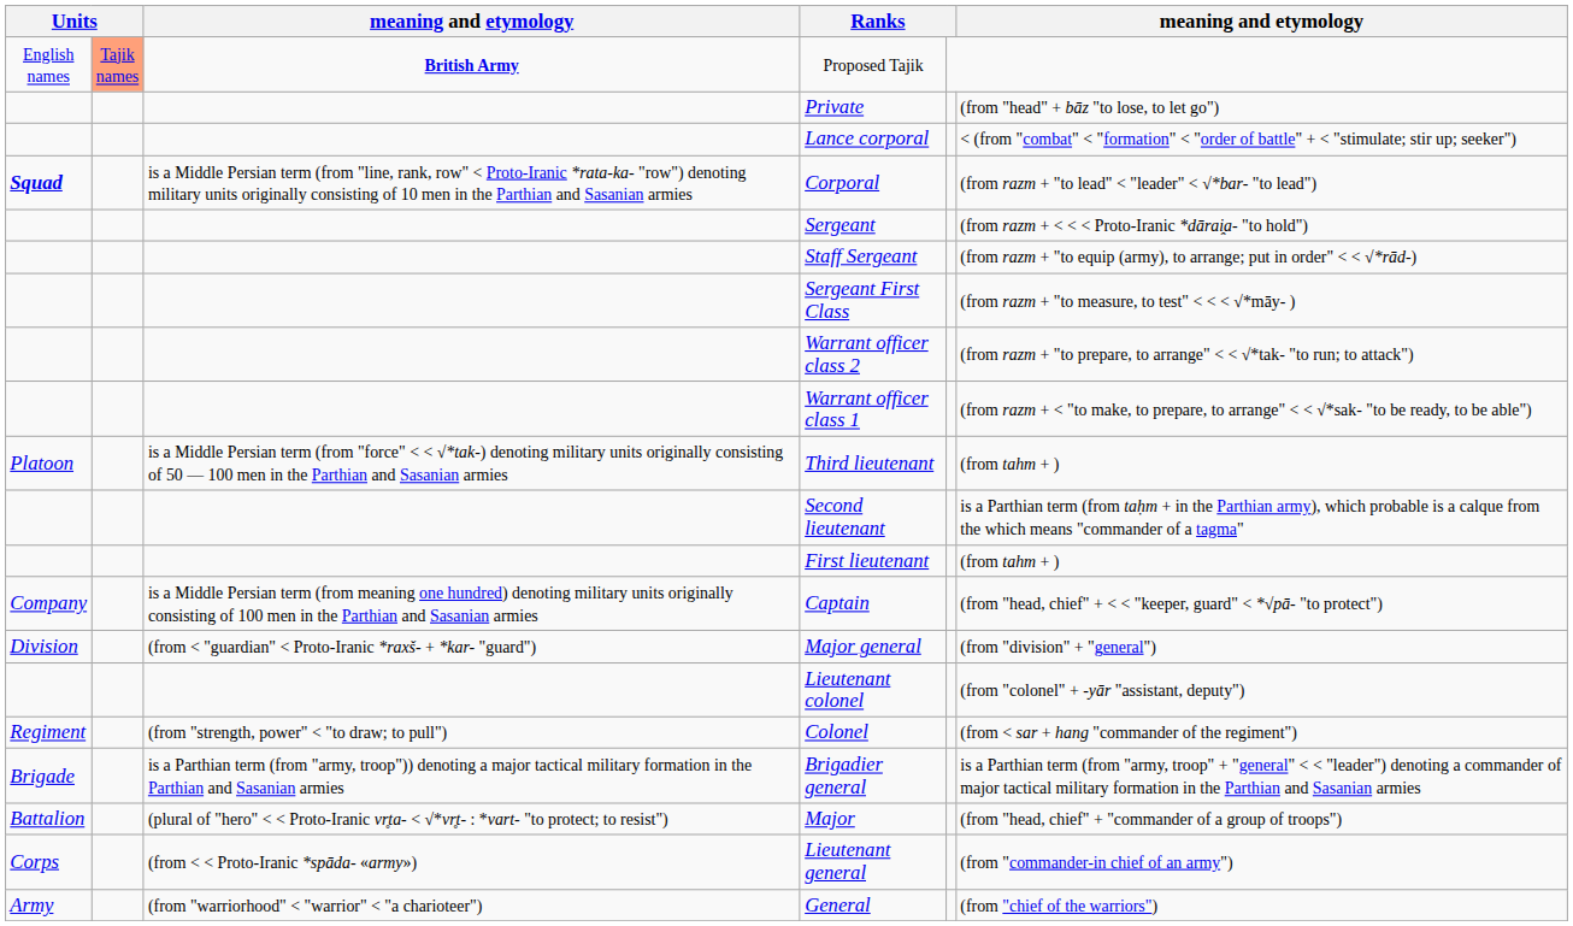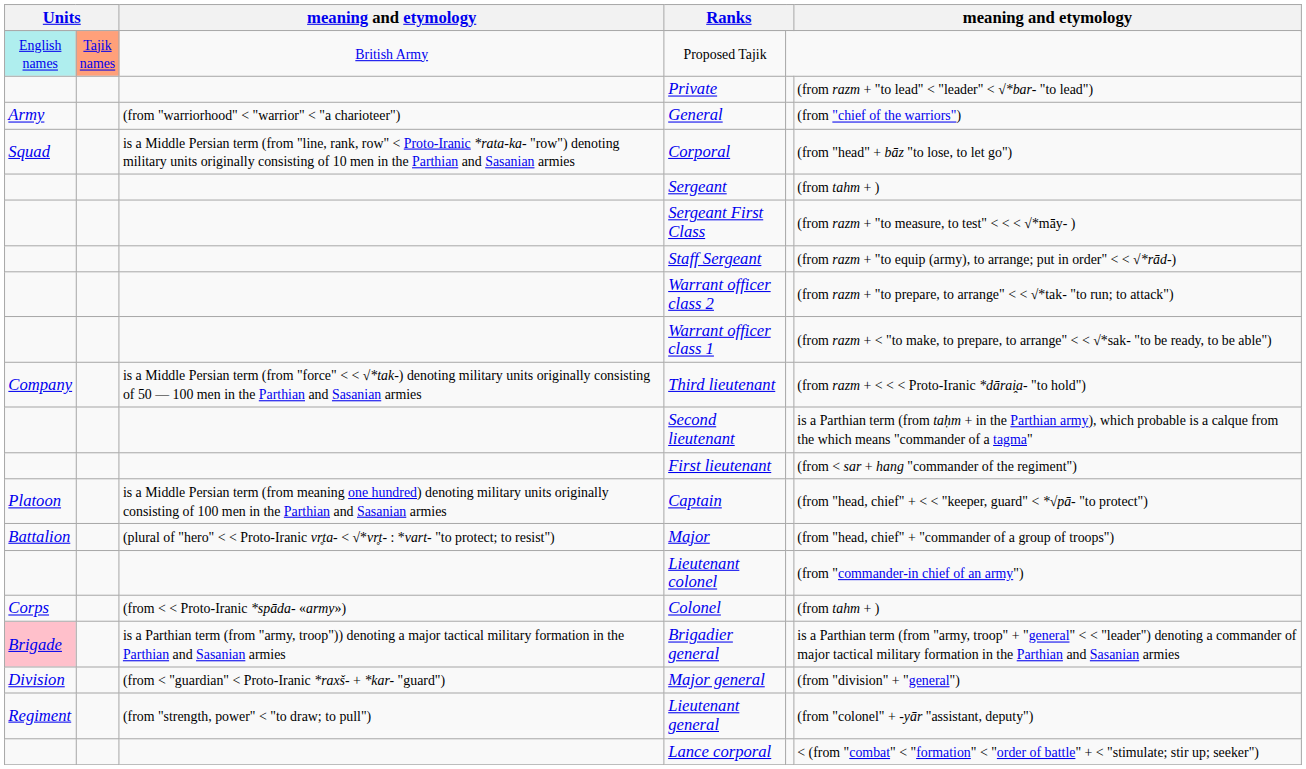 <table class="wikitable">
 <tr>
 <th colspan="2"><a href='#'>Units</a></th>
 <th rowspan="2"><a href='#'>meaning</a> and <a href='#'>etymology</a></th>
 <th colspan="2"><a href='#'>Ranks</a></th>
 <th rowspan="2">meaning and etymology</th>
 </tr>
 <tr>
 </tr>
 <tr align="center">
-<td><small><a href='#'>English<br>names</a></small></td>
+<td style="background: paleturquoise;"><small><a href='#'>English<br>names</a></small></td>
 <td style="background: lightsalmon;"><small><a href='#'>Tajik<br>names</a></small></td>
-<td><strong><small><a href='#'>British Army</a></small></strong></td>
+<td><small><a href='#'>British Army</a></small></td>
 <td><small>Proposed Tajik</small></td>
 </tr>
 <tr>
 <td></td>
 <td></td>
 <td></td>
 <td><em><a href='#'>Private</a></em></td>
 <td><em></em></td>
-<td><small> (from  "head" + <em>bāz</em> "to lose, to let go")</small></td>
+<td><small> (from <em>razm</em> +  "to lead" <  "leader" < √<em>*bar-</em> "to lead")</small></td>
 </tr>
 <tr>
+<td><em><a href='#'>Army</a></em></td>
 <td></td>
+<td><small> (from  "warriorhood" <  "warrior" <  "a charioteer")</small></td>
+<td><em><a href='#'>General</a></em></td>
 <td></td>
-<td></td>
-<td><em><a href='#'>Lance corporal</a></em></td>
-<td></td>
-<td><small> <  (from  "<a href='#'>combat</a>" <  "<a href='#'>formation</a>" <  "<a href='#'>order of battle</a>" +  <  "stimulate; stir up; seeker")</small></td>
+<td><small> (from  <a href='#'>"chief of the warriors"</a>)</small></td>
 </tr>
 <tr>
-<td><strong><em><a href='#'>Squad</a></em></strong></td>
+<td><em><a href='#'>Squad</a></em></td>
 <td></td>
 <td><small> is a Middle Persian term (from  "line, rank, row" < <a href='#'>Proto-Iranic</a> <em>*rata-ka-</em> "row") denoting military units originally consisting of 10 men in the <a href='#'>Parthian</a> and <a href='#'>Sasanian</a> armies</small></td>
 <td><em><a href='#'>Corporal</a></em></td>
 <td></td>
-<td><small> (from <em>razm</em> +  "to lead" <  "leader" < √<em>*bar-</em> "to lead")</small></td>
+<td><small> (from  "head" + <em>bāz</em> "to lose, to let go")</small></td>
 </tr>
 <tr>
 <td></td>
 <td></td>
 <td></td>
 <td><em><a href='#'>Sergeant</a></em></td>
 <td></td>
-<td><small> (from <em>razm</em> +  <  <  < Proto-Iranic <em>*dārai̯a-</em> "to hold")</small></td>
+<td><small> (from <em>tahm</em> + )</small></td>
+</tr>
+<tr>
+<td></td>
+<td></td>
+<td></td>
+<td><em><a href='#'>Sergeant First Class</a></em></td>
+<td></td>
+<td><small> (from <em>razm</em> +  "to measure, to test" <  <  < √*māy- )</small></td>
 </tr>
 <tr>
 <td></td>
 <td></td>
 <td></td>
 <td><em><a href='#'>Staff Sergeant</a></em></td>
 <td></td>
 <td><small> (from <em>razm</em> +  "to equip (army), to arrange; put in order" <  < √<em>*rād-</em>)</small></td>
-</tr>
-<tr>
-<td></td>
-<td></td>
-<td></td>
-<td><em><a href='#'>Sergeant First Class</a></em></td>
-<td></td>
-<td><small> (from <em>razm</em> +  "to measure, to test" <  <  < √*māy- )</small></td>
 </tr>
 <tr>
 <td></td>
 <td></td>
 <td></td>
 <td><em><a href='#'>Warrant officer class 2</a></em></td>
 <td></td>
 <td><small> (from <em>razm</em> +  "to prepare, to arrange" <  < √*tak- "to run; to attack")</small></td>
 </tr>
 <tr>
 <td></td>
 <td></td>
 <td></td>
 <td><em><a href='#'>Warrant officer class 1</a></em></td>
 <td></td>
 <td><small> (from <em>razm</em> +  <  "to make, to prepare, to arrange" <  < √*sak- "to be ready, to be able")</small></td>
 </tr>
 <tr>
-<td><em><a href='#'>Platoon</a></em></td>
+<td><em><a href='#'>Company</a></em></td>
 <td></td>
 <td><small> is a Middle Persian term (from  "force" <  < √<em>*tak-</em>) denoting military units originally consisting of 50 — 100 men in the <a href='#'>Parthian</a> and <a href='#'>Sasanian</a> armies</small></td>
 <td><em><a href='#'>Third lieutenant</a></em></td>
 <td></td>
-<td><small> (from <em>tahm</em> + )</small></td>
+<td><small> (from <em>razm</em> +  <  <  < Proto-Iranic <em>*dārai̯a-</em> "to hold")</small></td>
 </tr>
 <tr>
 <td></td>
 <td></td>
 <td></td>
 <td><em><a href='#'>Second lieutenant</a></em></td>
 <td></td>
 <td><small> is a Parthian term (from <em>taḥm</em> +   in the <a href='#'>Parthian army</a>), which probable is a calque from the  which means "commander of a <a href='#'>tagma</a>"</small></td>
 </tr>
 <tr>
 <td></td>
 <td></td>
 <td></td>
 <td><em><a href='#'>First lieutenant</a></em></td>
 <td></td>
-<td><small> (from <em>tahm</em> + )</small></td>
+<td><small> (from  < <em>sar</em> + <em>hang</em> "commander of the regiment")</small></td>
 </tr>
 <tr>
-<td><em><a href='#'>Company</a></em></td>
+<td><em><a href='#'>Platoon</a></em></td>
 <td></td>
 <td><small> is a Middle Persian term (from  meaning <a href='#'>one hundred</a>) denoting military units originally consisting of 100 men in the <a href='#'>Parthian</a> and <a href='#'>Sasanian</a> armies</small></td>
 <td><em><a href='#'>Captain</a></em></td>
 <td></td>
 <td><small> (from  "head, chief" +  <  <  "keeper, guard" < <em>*√pā-</em> "to protect")</small></td>
+</tr>
+<tr>
+<td><em><a href='#'>Battalion</a></em></td>
+<td></td>
+<td><small> (plural of  "hero" <  < Proto-Iranic <em>vr̥ta-</em> < √*<em>vr̥t-</em> : *<em>vart-</em> "to protect; to resist")</small></td>
+<td><em><a href='#'>Major</a></em></td>
+<td></td>
+<td><small> (from  "head, chief" +  "commander of a group of troops")</small></td>
+</tr>
+<tr>
+<td></td>
+<td></td>
+<td></td>
+<td><em><a href='#'>Lieutenant colonel</a></em></td>
+<td></td>
+<td><small> (from  "<a href='#'>commander-in chief of an army</a>")</small></td>
+</tr>
+<tr>
+<td><em><a href='#'>Corps</a></em></td>
+<td></td>
+<td><small> (from  <  < Proto-Iranic <em>*spāda-</em> «<em>army</em>»)</small></td>
+<td><em><a href='#'>Colonel</a></em></td>
+<td></td>
+<td><small> (from <em>tahm</em> + )</small></td>
+</tr>
+<tr>
+<td style="background: pink;"><em><a href='#'>Brigade</a></em></td>
+<td></td>
+<td><small> is a Parthian term (from  "army, troop")) denoting a major tactical military formation in the <a href='#'>Parthian</a> and <a href='#'>Sasanian</a> armies</small></td>
+<td><em><a href='#'>Brigadier general</a></em></td>
+<td></td>
+<td><small>  is a Parthian term (from  "army, troop" +  "<a href='#'>general</a>" <  <  "leader") denoting a commander of major tactical military formation in the <a href='#'>Parthian</a> and <a href='#'>Sasanian</a> armies</small></td>
 </tr>
 <tr>
 <td><em><a href='#'>Division</a></em></td>
 <td></td>
 <td><small> (from  <  "guardian" < Proto-Iranic <em>*raxš-</em> + <em>*kar-</em> "guard")</small></td>
 <td><em><a href='#'>Major general</a></em></td>
 <td></td>
 <td><small> (from  "division" +  "<a href='#'>general</a>")</small></td>
 </tr>
 <tr>
+<td><em><a href='#'>Regiment</a></em></td>
 <td></td>
-<td></td>
-<td></td>
-<td><em><a href='#'>Lieutenant colonel</a></em></td>
+<td><small> (from  "strength, power" <  "to draw; to pull")</small></td>
+<td><em><a href='#'>Lieutenant general</a></em></td>
 <td></td>
 <td><small> (from  "colonel" + <em>-yār</em> "assistant, deputy")</small></td>
 </tr>
 <tr>
-<td><em><a href='#'>Regiment</a></em></td>
 <td></td>
-<td><small> (from  "strength, power" <  "to draw; to pull")</small></td>
-<td><em><a href='#'>Colonel</a></em></td>
 <td></td>
-<td><small> (from  < <em>sar</em> + <em>hang</em> "commander of the regiment")</small></td>
-</tr>
-<tr>
-<td><em><a href='#'>Brigade</a></em></td>
 <td></td>
-<td><small> is a Parthian term (from  "army, troop")) denoting a major tactical military formation in the <a href='#'>Parthian</a> and <a href='#'>Sasanian</a> armies</small></td>
-<td><em><a href='#'>Brigadier general</a></em></td>
+<td><em><a href='#'>Lance corporal</a></em></td>
 <td></td>
-<td><small>  is a Parthian term (from  "army, troop" +  "<a href='#'>general</a>" <  <  "leader") denoting a commander of major tactical military formation in the <a href='#'>Parthian</a> and <a href='#'>Sasanian</a> armies</small></td>
-</tr>
-<tr>
-<td><em><a href='#'>Battalion</a></em></td>
-<td></td>
-<td><small> (plural of  "hero" <  < Proto-Iranic <em>vr̥ta-</em> < √*<em>vr̥t-</em> : *<em>vart-</em> "to protect; to resist")</small></td>
-<td><em><a href='#'>Major</a></em></td>
-<td></td>
-<td><small> (from  "head, chief" +  "commander of a group of troops")</small></td>
-</tr>
-<tr>
-<td><em><a href='#'>Corps</a></em></td>
-<td></td>
-<td><small> (from  <  < Proto-Iranic <em>*spāda-</em> «<em>army</em>»)</small></td>
-<td><em><a href='#'>Lieutenant general</a></em></td>
-<td></td>
-<td><small> (from  "<a href='#'>commander-in chief of an army</a>")</small></td>
-</tr>
-<tr>
-<td><em><a href='#'>Army</a></em></td>
-<td></td>
-<td><small> (from  "warriorhood" <  "warrior" <  "a charioteer")</small></td>
-<td><em><a href='#'>General</a></em></td>
-<td></td>
-<td><small> (from  <a href='#'>"chief of the warriors"</a>)</small></td>
+<td><small> <  (from  "<a href='#'>combat</a>" <  "<a href='#'>formation</a>" <  "<a href='#'>order of battle</a>" +  <  "stimulate; stir up; seeker")</small></td>
 </tr>
 </table>
